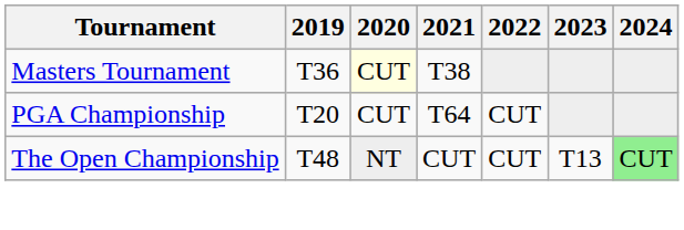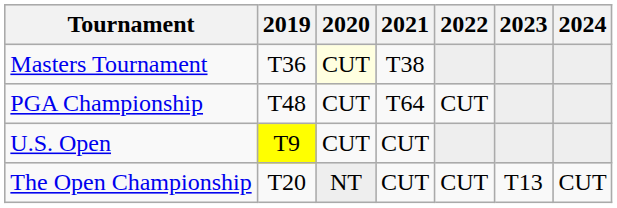 <table class="wikitable" style="font-size:95%;text-align:center;">
 <tr>
 <th>Tournament</th>
 <th>2019</th>
 <th>2020</th>
 <th>2021</th>
 <th>2022</th>
 <th>2023</th>
 <th>2024</th>
 </tr>
 <tr>
 <td align=left><a href='#'>Masters Tournament</a></td>
 <td>T36</td>
 <td style="background: lightyellow;">CUT</td>
 <td>T38</td>
 <td style="background:#eeeeee;"></td>
 <td style="background:#eeeeee;"></td>
 <td style="background:#eeeeee;"></td>
 </tr>
 <tr>
 <td align=left><a href='#'>PGA Championship</a></td>
-<td>T20</td>
+<td>T48</td>
 <td>CUT</td>
 <td>T64</td>
 <td>CUT</td>
 <td style="background:#eeeeee;"></td>
 <td style="background:#eeeeee;"></td>
 </tr>
 <tr>
+<td align=left><a href='#'>U.S. Open</a></td>
+<td style="background:yellow;">T9</td>
+<td>CUT</td>
+<td>CUT</td>
+<td style="background:#eeeeee;"></td>
+<td style="background:#eeeeee;"></td>
+<td style="background:#eeeeee;"></td>
+</tr>
+<tr>
 <td align=left><a href='#'>The Open Championship</a></td>
-<td>T48</td>
+<td>T20</td>
 <td style="background:#eeeeee;">NT</td>
 <td>CUT</td>
 <td>CUT</td>
 <td>T13</td>
-<td style="background: lightgreen;">CUT</td>
+<td>CUT</td>
 </tr>
 </table>
